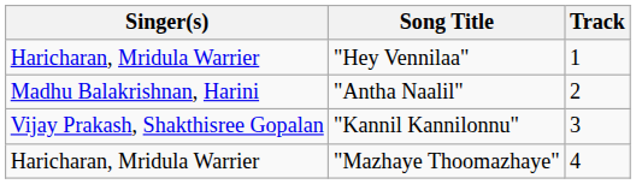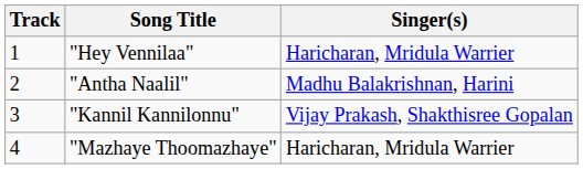 <table class="wikitable">
 <tr>
+<th>Track</th>
+<th>Song Title</th>
 <th>Singer(s)</th>
-<th>Song Title</th>
-<th>Track</th>
 </tr>
 <tr>
+<td>1</td>
+<td>"Hey Vennilaa"</td>
 <td><a href='#'>Haricharan</a>, <a href='#'>Mridula Warrier</a></td>
-<td>"Hey Vennilaa"</td>
-<td>1</td>
 </tr>
 <tr>
+<td>2</td>
+<td>"Antha Naalil"</td>
 <td><a href='#'>Madhu Balakrishnan</a>, <a href='#'>Harini</a></td>
-<td>"Antha Naalil"</td>
-<td>2</td>
 </tr>
 <tr>
+<td>3</td>
+<td>"Kannil Kannilonnu"</td>
 <td><a href='#'>Vijay Prakash</a>, <a href='#'>Shakthisree Gopalan</a></td>
-<td>"Kannil Kannilonnu"</td>
-<td>3</td>
 </tr>
 <tr>
+<td>4</td>
+<td>"Mazhaye Thoomazhaye"</td>
 <td>Haricharan, Mridula Warrier</td>
-<td>"Mazhaye Thoomazhaye"</td>
-<td>4</td>
 </tr>
 </table>
